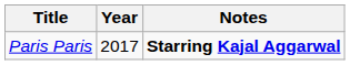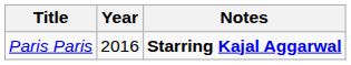 <table class="wikitable sortable">
 <tr>
 <th>Title</th>
 <th>Year</th>
 <th>Notes</th>
 </tr>
 <tr>
 <td><em><a href='#'>Paris Paris</a></em></td>
-<td>2017</td>
+<td>2016</td>
 <td><strong>Starring <a href='#'>Kajal Aggarwal</a></strong></td>
 </tr>
 </table>
